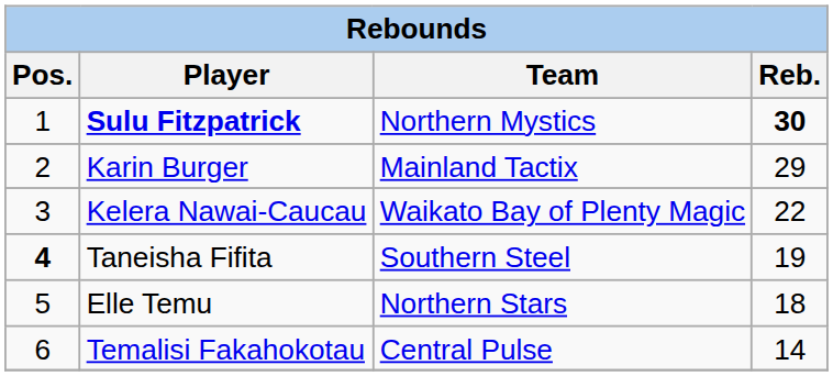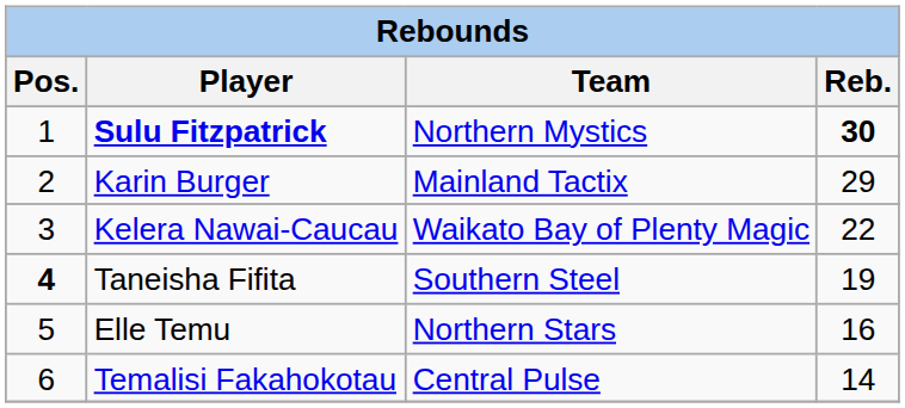 <table class="wikitable"  style="float:left; font-size:90%;">
 <tr>
 <th colspan=4 style=background:#ABCDEF>Rebounds</th>
 </tr>
 <tr>
 <th>Pos.</th>
 <th>Player</th>
 <th>Team</th>
 <th>Reb.</th>
 </tr>
 <tr>
 <td align=center>1</td>
 <td><strong><a href='#'>Sulu Fitzpatrick</a></strong></td>
 <td><a href='#'>Northern Mystics</a></td>
 <td align=center><strong>30</strong></td>
 </tr>
 <tr>
 <td align=center>2</td>
 <td><a href='#'>Karin Burger</a></td>
 <td><a href='#'>Mainland Tactix</a></td>
 <td align=center>29</td>
 </tr>
 <tr>
 <td align=center>3</td>
 <td><a href='#'>Kelera Nawai-Caucau</a></td>
 <td><a href='#'>Waikato Bay of Plenty Magic</a></td>
 <td align=center>22</td>
 </tr>
 <tr>
 <td align=center><strong>4</strong></td>
 <td>Taneisha Fifita</td>
 <td><a href='#'>Southern Steel</a></td>
 <td align=center>19</td>
 </tr>
 <tr>
 <td align=center>5</td>
 <td>Elle Temu</td>
 <td><a href='#'>Northern Stars</a></td>
-<td align=center>18</td>
+<td align=center>16</td>
 </tr>
 <tr>
 <td align=center>6</td>
 <td><a href='#'>Temalisi Fakahokotau</a></td>
 <td><a href='#'>Central Pulse</a></td>
 <td align=center>14</td>
 </tr>
 <tr>
 </tr>
 </table>
